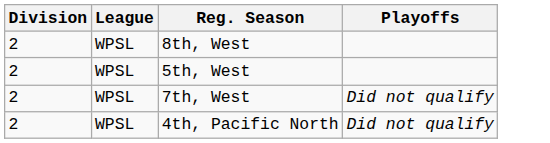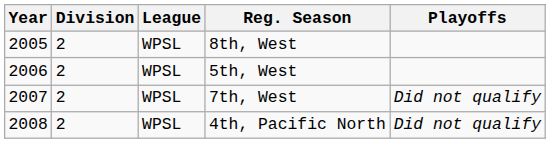 <table class="wikitable">
 <tr>
+<th>Year</th>
 <th>Division</th>
 <th>League</th>
 <th>Reg. Season</th>
 <th>Playoffs</th>
 </tr>
 <tr>
+<td>2005</td>
 <td>2</td>
 <td>WPSL</td>
 <td>8th, West</td>
 <td></td>
 </tr>
 <tr>
+<td>2006</td>
 <td>2</td>
 <td>WPSL</td>
 <td>5th, West</td>
 <td></td>
 </tr>
 <tr>
+<td>2007</td>
 <td>2</td>
 <td>WPSL</td>
 <td>7th, West</td>
 <td><em>Did not qualify</em></td>
 </tr>
 <tr>
+<td>2008</td>
 <td>2</td>
 <td>WPSL</td>
 <td>4th, Pacific North</td>
 <td><em>Did not qualify</em></td>
 </tr>
 </table>
